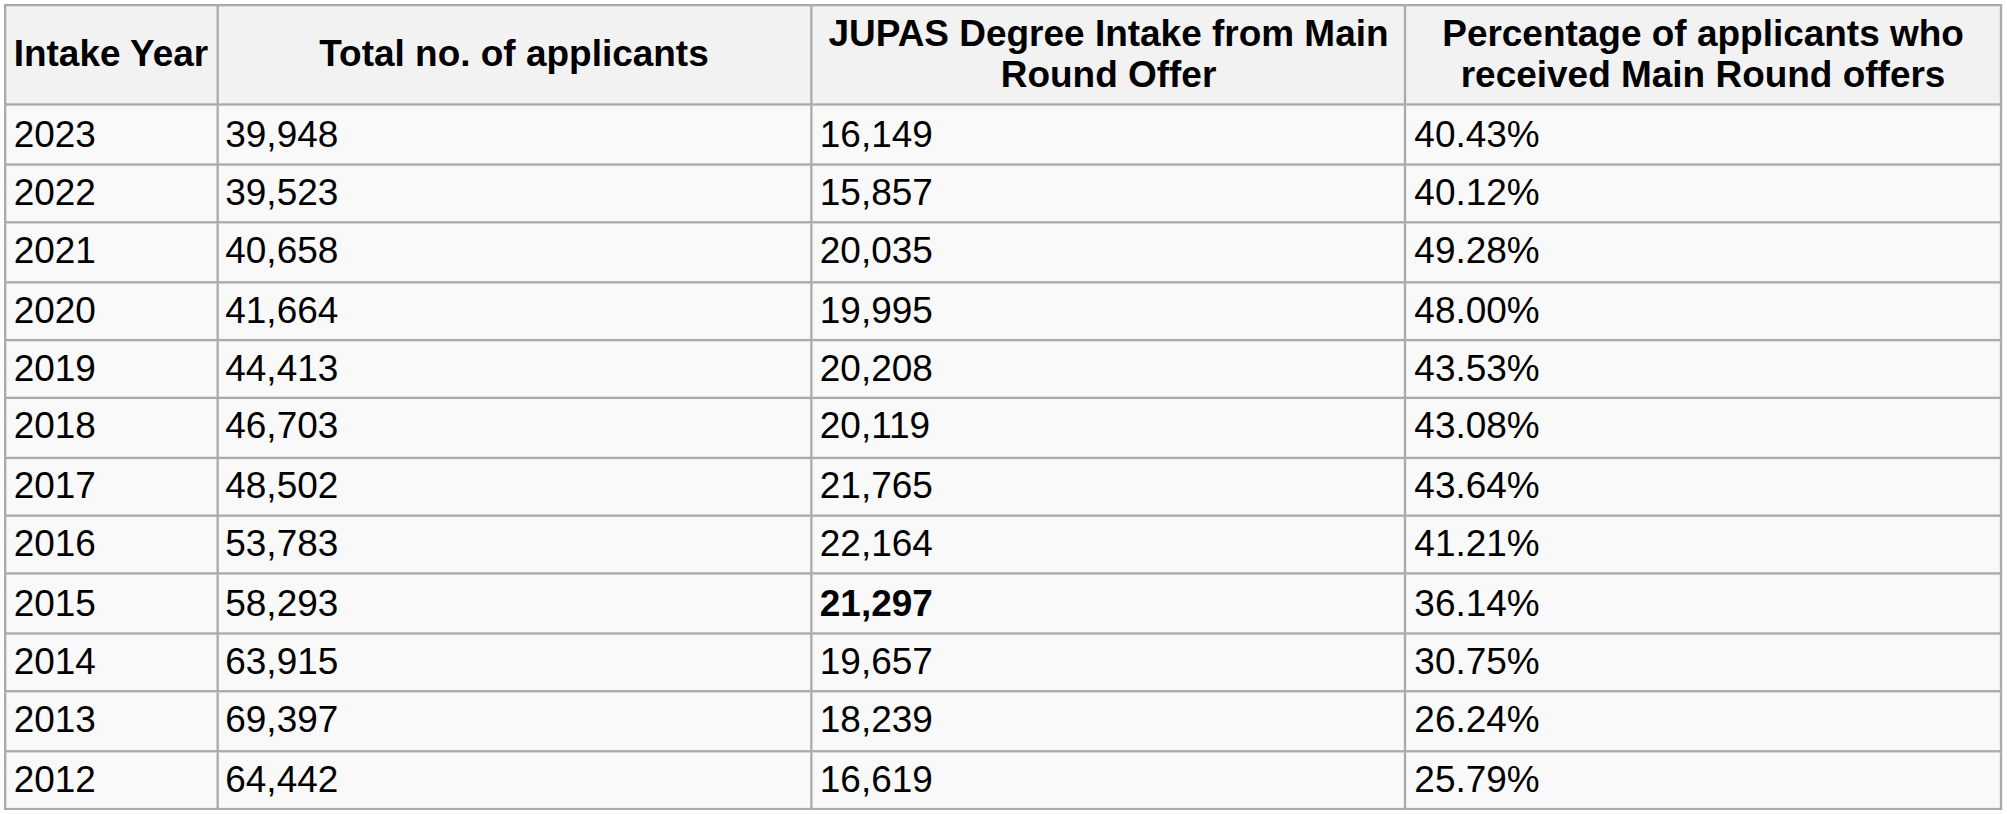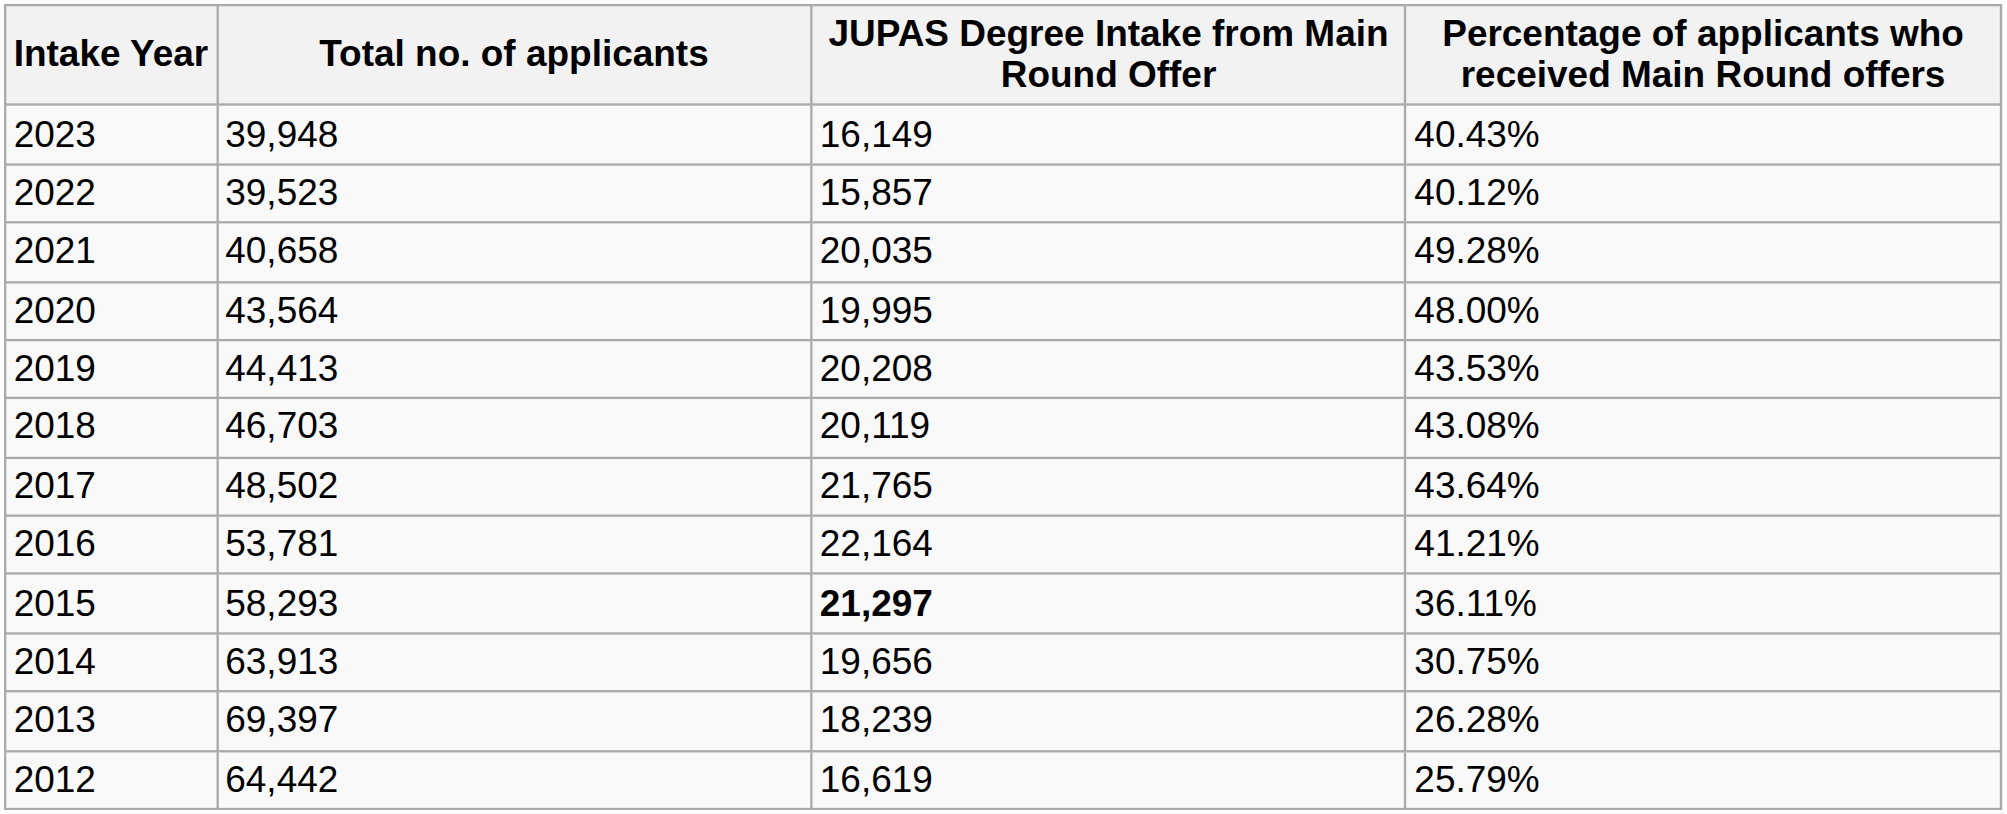 <table class="wikitable">
 <tr>
 <th>Intake Year</th>
 <th width="250">Total no. of applicants</th>
 <th width="250">JUPAS Degree Intake from Main Round Offer</th>
 <th width="250">Percentage of applicants who received Main Round offers</th>
 </tr>
 <tr>
 <td>2023</td>
 <td>39,948</td>
 <td>16,149</td>
 <td>40.43%</td>
 </tr>
 <tr>
 <td>2022</td>
 <td>39,523</td>
 <td>15,857</td>
 <td>40.12%</td>
 </tr>
 <tr>
 <td>2021</td>
 <td>40,658</td>
 <td>20,035</td>
 <td>49.28%</td>
 </tr>
 <tr>
 <td>2020</td>
-<td>41,664</td>
+<td>43,564</td>
 <td>19,995</td>
 <td>48.00%</td>
 </tr>
 <tr>
 <td>2019</td>
 <td>44,413</td>
 <td>20,208</td>
 <td>43.53%</td>
 </tr>
 <tr>
 <td>2018</td>
 <td>46,703</td>
 <td>20,119</td>
 <td>43.08%</td>
 </tr>
 <tr>
 <td>2017</td>
 <td>48,502</td>
 <td>21,765</td>
 <td>43.64%</td>
 </tr>
 <tr>
 <td>2016</td>
-<td>53,783</td>
+<td>53,781</td>
 <td>22,164</td>
 <td>41.21%</td>
 </tr>
 <tr>
 <td>2015</td>
 <td>58,293</td>
 <td><strong>21,297</strong></td>
-<td>36.14%</td>
+<td>36.11%</td>
 </tr>
 <tr>
 <td>2014</td>
-<td>63,915</td>
-<td>19,657</td>
+<td>63,913</td>
+<td>19,656</td>
 <td>30.75%</td>
 </tr>
 <tr>
 <td>2013</td>
 <td>69,397</td>
 <td>18,239</td>
-<td>26.24%</td>
+<td>26.28%</td>
 </tr>
 <tr>
 <td>2012</td>
 <td>64,442</td>
 <td>16,619</td>
 <td>25.79%</td>
 </tr>
 </table>
